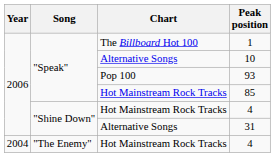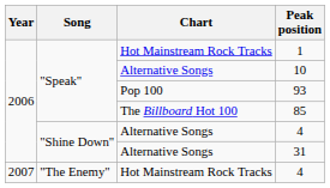 <table class="wikitable">
 <tr>
 <th>Year</th>
 <th>Song</th>
 <th>Chart</th>
 <th>Peak<br>position</th>
 </tr>
 <tr>
 <td rowspan="6">2006</td>
 <td rowspan="4">"Speak"</td>
-<td>The <a href='#'><em>Billboard</em> Hot 100</a></td>
+<td><a href='#'>Hot Mainstream Rock Tracks</a></td>
 <td align="center">1</td>
 </tr>
 <tr>
 <td><a href='#'>Alternative Songs</a></td>
 <td align="center">10</td>
 </tr>
 <tr>
 <td>Pop 100</td>
 <td align="center">93</td>
 </tr>
 <tr>
-<td><a href='#'>Hot Mainstream Rock Tracks</a></td>
+<td>The <a href='#'><em>Billboard</em> Hot 100</a></td>
 <td align="center">85</td>
 </tr>
 <tr>
 <td rowspan="2">"Shine Down"</td>
-<td>Hot Mainstream Rock Tracks</td>
+<td>Alternative Songs</td>
 <td align="center">4</td>
 </tr>
 <tr>
 <td>Alternative Songs</td>
 <td align="center">31</td>
 </tr>
 <tr>
-<td>2004</td>
+<td>2007</td>
 <td>"The Enemy"</td>
 <td>Hot Mainstream Rock Tracks</td>
 <td align="center">4</td>
 </tr>
 </table>
